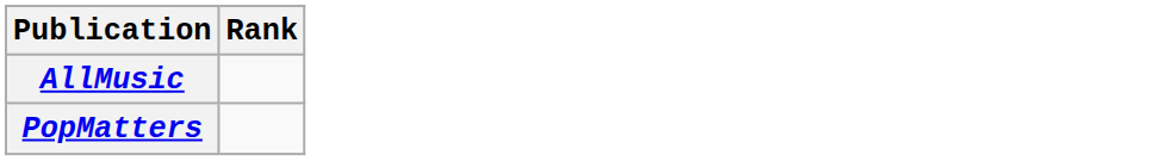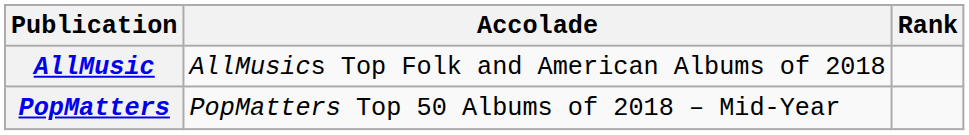 <table class="wikitable sortable plainrowheaders">
 <tr>
 <th scope="col">Publication</th>
+<th scope="col">Accolade</th>
 <th scope="col">Rank</th>
 </tr>
 <tr>
 <th scope="row"><em><a href='#'>AllMusic</a></em></th>
+<td><em>AllMusic</em>s Top Folk and American Albums of 2018</td>
 <td></td>
 </tr>
 <tr>
 <th scope="row"><em><a href='#'>PopMatters</a></em></th>
+<td><em>PopMatters</em> Top 50 Albums of 2018 – Mid-Year</td>
 <td></td>
 </tr>
 </table>
